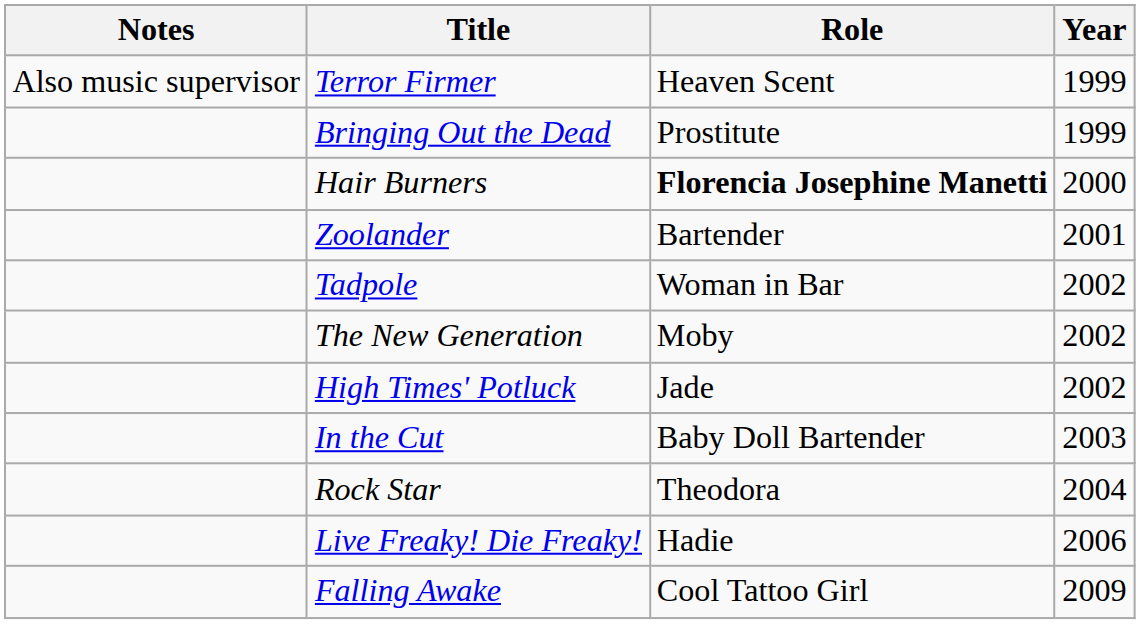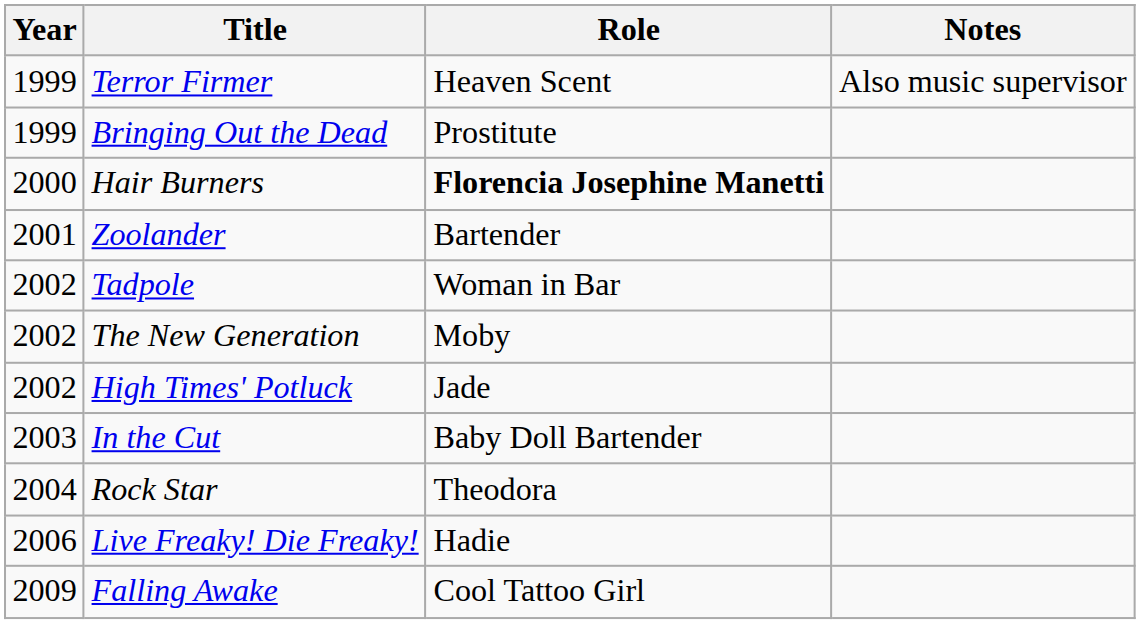 <table class="wikitable sortable">
 <tr>
-<th>Notes</th>
+<th>Year</th>
 <th>Title</th>
 <th>Role</th>
-<th>Year</th>
+<th>Notes</th>
 </tr>
 <tr>
-<td>Also music supervisor</td>
+<td>1999</td>
 <td><em><a href='#'>Terror Firmer</a></em></td>
 <td>Heaven Scent</td>
-<td>1999</td>
+<td>Also music supervisor</td>
 </tr>
 <tr>
-<td></td>
+<td>1999</td>
 <td><em><a href='#'>Bringing Out the Dead</a></em></td>
 <td>Prostitute</td>
-<td>1999</td>
+<td></td>
 </tr>
 <tr>
-<td></td>
+<td>2000</td>
 <td><em>Hair Burners</em></td>
 <td><strong>Florencia Josephine Manetti</strong></td>
-<td>2000</td>
+<td></td>
 </tr>
 <tr>
-<td></td>
+<td>2001</td>
 <td><em><a href='#'>Zoolander</a></em></td>
 <td>Bartender</td>
-<td>2001</td>
+<td></td>
 </tr>
 <tr>
-<td></td>
+<td>2002</td>
 <td><a href='#'><em>Tadpole</em></a></td>
 <td>Woman in Bar</td>
-<td>2002</td>
+<td></td>
 </tr>
 <tr>
-<td></td>
+<td>2002</td>
 <td><em>The New Generation</em></td>
 <td>Moby</td>
-<td>2002</td>
+<td></td>
 </tr>
 <tr>
-<td></td>
+<td>2002</td>
 <td><em><a href='#'>High Times' Potluck</a></em></td>
 <td>Jade</td>
-<td>2002</td>
+<td></td>
 </tr>
 <tr>
-<td></td>
+<td>2003</td>
 <td><a href='#'><em>In the Cut</em></a></td>
 <td>Baby Doll Bartender</td>
-<td>2003</td>
+<td></td>
 </tr>
 <tr>
-<td></td>
+<td>2004</td>
 <td><em>Rock Star</em></td>
 <td>Theodora</td>
-<td>2004</td>
+<td></td>
 </tr>
 <tr>
-<td></td>
+<td>2006</td>
 <td><em><a href='#'>Live Freaky! Die Freaky!</a></em></td>
 <td>Hadie</td>
-<td>2006</td>
+<td></td>
 </tr>
 <tr>
-<td></td>
+<td>2009</td>
 <td><a href='#'><em>Falling Awake</em></a></td>
 <td>Cool Tattoo Girl</td>
-<td>2009</td>
+<td></td>
 </tr>
 </table>
